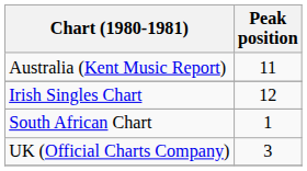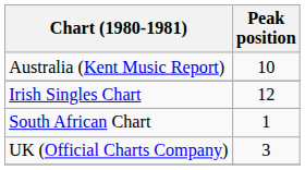 <table class="wikitable sortable">
 <tr>
 <th>Chart (1980-1981)</th>
 <th>Peak<br>position</th>
 </tr>
 <tr>
 <td>Australia (<a href='#'>Kent Music Report</a>)</td>
-<td style="text-align:center;">11</td>
+<td style="text-align:center;">10</td>
 </tr>
 <tr>
 </tr>
 <tr>
 <td><a href='#'>Irish Singles Chart</a></td>
 <td style="text-align:center;">12</td>
 </tr>
 <tr>
 </tr>
 <tr>
 </tr>
 <tr>
 <td><a href='#'>South African</a> Chart</td>
 <td style="text-align:center;">1</td>
 </tr>
 <tr>
 <td>UK (<a href='#'>Official Charts Company</a>)</td>
 <td style="text-align:center;">3</td>
 </tr>
 <tr>
 </tr>
 <tr>
 </tr>
 <tr>
 </tr>
 </table>
